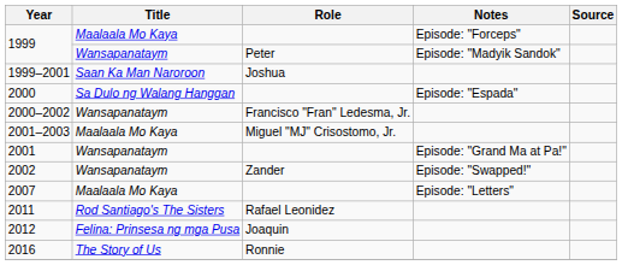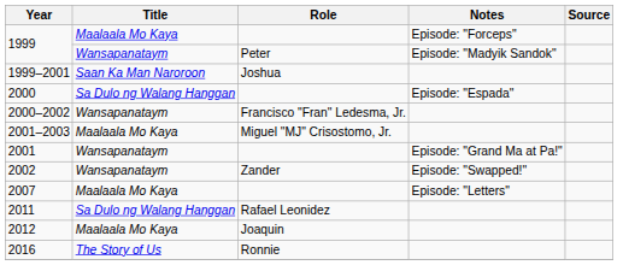 <table class="wikitable sortable" >
 <tr>
 <th>Year</th>
 <th>Title</th>
 <th>Role</th>
 <th class="unsortable">Notes </th>
 <th class="unsortable">Source </th>
 </tr>
 <tr>
 <td rowspan="2">1999</td>
 <td><em><a href='#'>Maalaala Mo Kaya</a></em></td>
 <td></td>
 <td>Episode: "Forceps"</td>
 <td></td>
 </tr>
 <tr>
 <td><em><a href='#'>Wansapanataym</a></em></td>
 <td>Peter</td>
 <td>Episode: "Madyik Sandok"</td>
 <td></td>
 </tr>
 <tr>
 <td>1999–2001</td>
 <td><em><a href='#'>Saan Ka Man Naroroon</a></em></td>
 <td>Joshua</td>
 <td></td>
 <td></td>
 </tr>
 <tr>
 <td>2000</td>
 <td><em><a href='#'>Sa Dulo ng Walang Hanggan</a></em></td>
 <td></td>
 <td>Episode: "Espada"</td>
 <td></td>
 </tr>
 <tr>
 <td>2000–2002</td>
 <td><em>Wansapanataym</em></td>
 <td>Francisco "Fran" Ledesma, Jr.</td>
 <td></td>
 <td></td>
 </tr>
 <tr>
 <td>2001–2003</td>
 <td><em>Maalaala Mo Kaya</em></td>
 <td>Miguel "MJ" Crisostomo, Jr.</td>
 <td></td>
 <td></td>
 </tr>
 <tr>
 <td>2001</td>
 <td><em>Wansapanataym</em></td>
 <td></td>
 <td>Episode: "Grand Ma at Pa!"</td>
 <td></td>
 </tr>
 <tr>
 <td>2002</td>
 <td><em>Wansapanataym</em></td>
 <td>Zander</td>
 <td>Episode: "Swapped!"</td>
 <td></td>
 </tr>
 <tr>
 <td>2007</td>
 <td><em>Maalaala Mo Kaya</em></td>
 <td></td>
 <td>Episode: "Letters"</td>
 <td></td>
 </tr>
 <tr>
 <td>2011</td>
-<td><em><a href='#'>Rod Santiago's The Sisters</a></em></td>
+<td><em><a href='#'>Sa Dulo ng Walang Hanggan</a></em></td>
 <td>Rafael Leonidez</td>
 <td></td>
 <td></td>
 </tr>
 <tr>
 <td>2012</td>
-<td><em><a href='#'>Felina: Prinsesa ng mga Pusa</a></em></td>
+<td><em>Maalaala Mo Kaya</em></td>
 <td>Joaquin</td>
 <td></td>
 <td></td>
 </tr>
 <tr>
 <td>2016</td>
 <td><em><a href='#'>The Story of Us</a></em></td>
 <td>Ronnie</td>
 <td></td>
 <td></td>
 </tr>
 <tr>
 </tr>
 </table>
